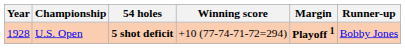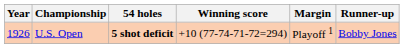 <table class="wikitable">
 <tr>
 <th>Year</th>
 <th>Championship</th>
 <th>54 holes</th>
 <th>Winning score</th>
 <th>Margin</th>
 <th>Runner-up</th>
 </tr>
 <tr style="background:#FBCEB1;">
-<td><a href='#'>1928</a></td>
+<td><a href='#'>1926</a></td>
 <td><a href='#'>U.S. Open</a></td>
 <td><strong>5 shot deficit</strong></td>
 <td>+10 (77-74-71-72=294)</td>
-<td><strong>Playoff <sup>1</sup></strong></td>
+<td>Playoff <sup>1</sup></td>
 <td> <a href='#'>Bobby Jones</a></td>
 </tr>
 </table>
